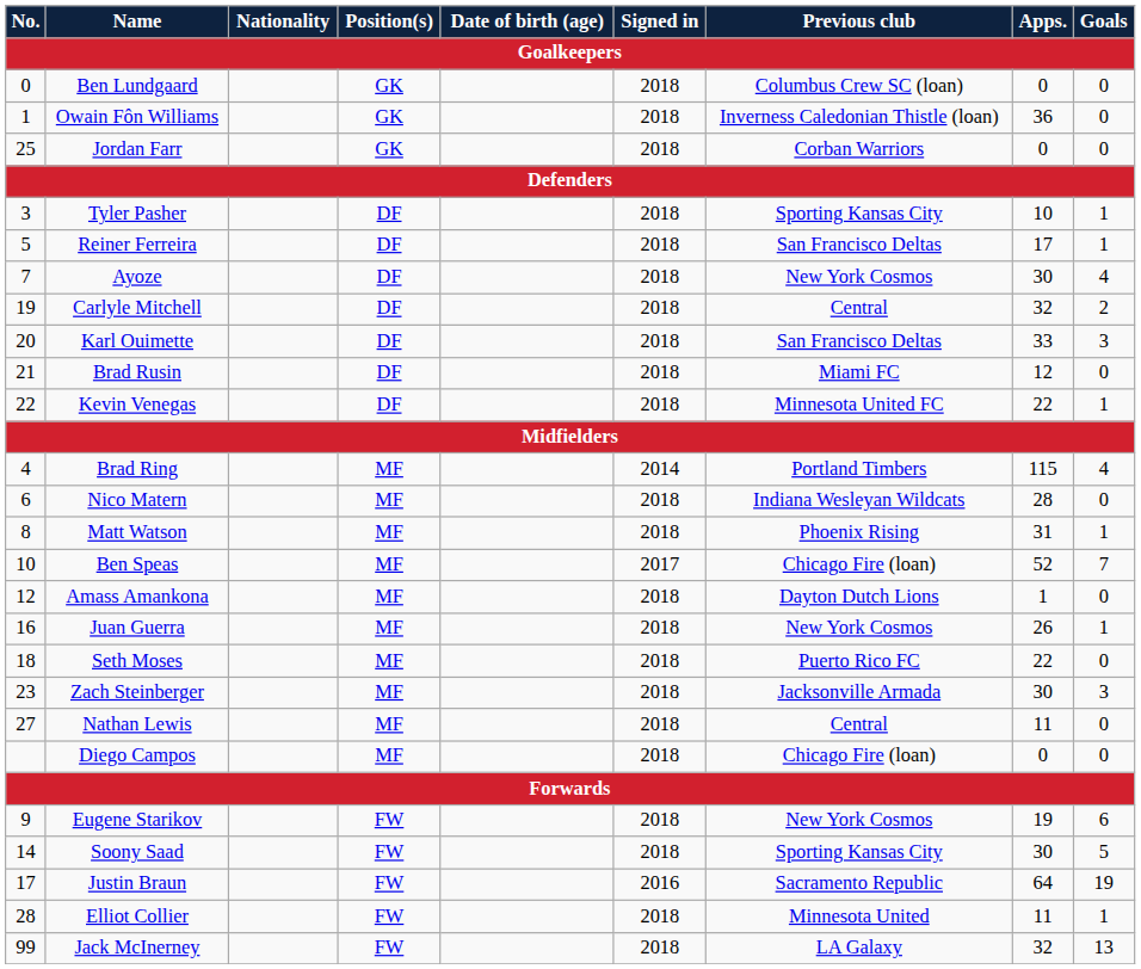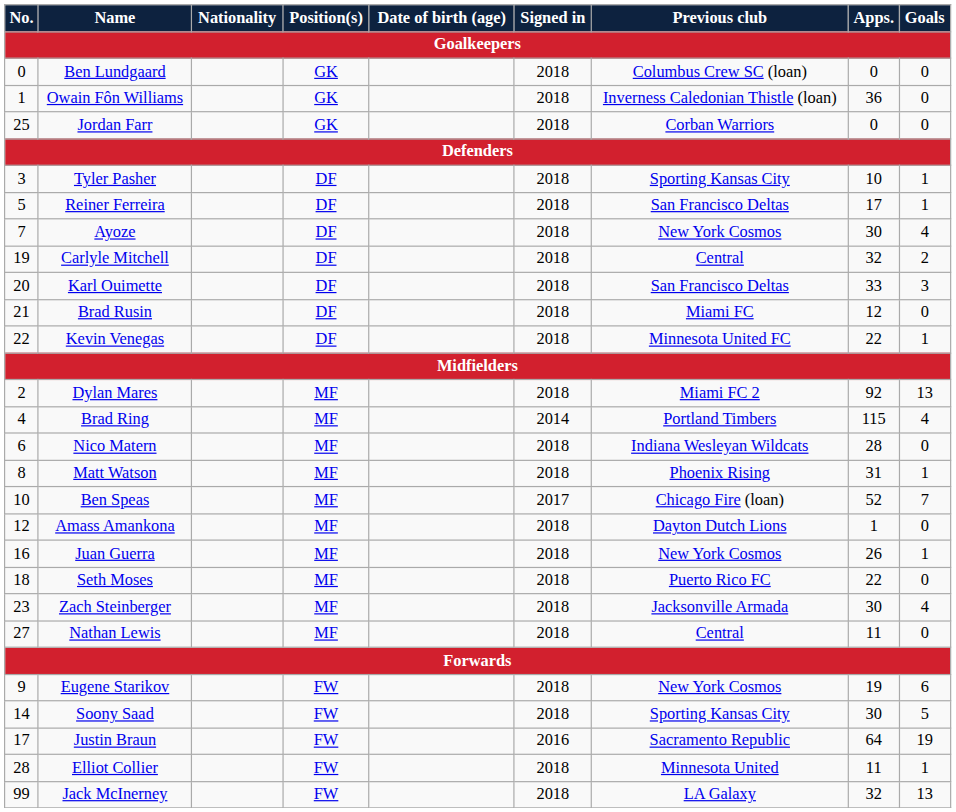 <table class="wikitable" style="text-align:center; font-size:86%; width:90%;">
 <tr>
 <th style="background:#0D223F; color:white; text-align:center;">No.</th>
 <th style="background:#0D223F; color:white; text-align:center;">Name</th>
 <th style="background:#0D223F; color:white; text-align:center;">Nationality</th>
 <th style="background:#0D223F; color:white; text-align:center;">Position(s)</th>
 <th style="background:#0D223F; color:white; text-align:center;">Date of birth (age)</th>
 <th style="background:#0D223F; color:white; text-align:center;">Signed in</th>
 <th style="background:#0D223F; color:white; text-align:center;">Previous club</th>
 <th style="background:#0D223F; color:white; text-align:center;">Apps.</th>
 <th style="background:#0D223F; color:white; text-align:center;">Goals</th>
 </tr>
 <tr>
 <th colspan=9 style="background:#D2202E; color:white; text-align:center;">Goalkeepers</th>
 </tr>
 <tr>
 <td>0</td>
 <td><a href='#'>Ben Lundgaard</a></td>
 <td></td>
 <td><a href='#'>GK</a></td>
 <td></td>
 <td>2018</td>
 <td> <a href='#'>Columbus Crew SC</a> (loan)</td>
 <td>0</td>
 <td>0</td>
 </tr>
 <tr>
 <td>1</td>
 <td><a href='#'>Owain Fôn Williams</a></td>
 <td></td>
 <td><a href='#'>GK</a></td>
 <td></td>
 <td>2018</td>
 <td> <a href='#'>Inverness Caledonian Thistle</a> (loan)</td>
 <td>36</td>
 <td>0</td>
 </tr>
 <tr>
 <td>25</td>
 <td><a href='#'>Jordan Farr</a></td>
 <td></td>
 <td><a href='#'>GK</a></td>
 <td></td>
 <td>2018</td>
 <td> <a href='#'>Corban Warriors</a></td>
 <td>0</td>
 <td>0</td>
 </tr>
 <tr>
 <th colspan=9 style="background:#D2202E; color:white; text-align:center;">Defenders</th>
 </tr>
 <tr>
 <td>3</td>
 <td><a href='#'>Tyler Pasher</a></td>
 <td></td>
 <td><a href='#'>DF</a></td>
 <td></td>
 <td>2018</td>
 <td> <a href='#'>Sporting Kansas City</a></td>
 <td>10</td>
 <td>1</td>
 </tr>
 <tr>
 <td>5</td>
 <td><a href='#'>Reiner Ferreira</a></td>
 <td></td>
 <td><a href='#'>DF</a></td>
 <td></td>
 <td>2018</td>
 <td> <a href='#'>San Francisco Deltas</a></td>
 <td>17</td>
 <td>1</td>
 </tr>
 <tr>
 <td>7</td>
 <td><a href='#'>Ayoze</a></td>
 <td></td>
 <td><a href='#'>DF</a></td>
 <td></td>
 <td>2018</td>
 <td> <a href='#'>New York Cosmos</a></td>
 <td>30</td>
 <td>4</td>
 </tr>
 <tr>
 <td>19</td>
 <td><a href='#'>Carlyle Mitchell</a></td>
 <td></td>
 <td><a href='#'>DF</a></td>
 <td></td>
 <td>2018</td>
 <td> <a href='#'>Central</a></td>
 <td>32</td>
 <td>2</td>
 </tr>
 <tr>
 <td>20</td>
 <td><a href='#'>Karl Ouimette</a></td>
 <td></td>
 <td><a href='#'>DF</a></td>
 <td></td>
 <td>2018</td>
 <td> <a href='#'>San Francisco Deltas</a></td>
 <td>33</td>
 <td>3</td>
 </tr>
 <tr>
 <td>21</td>
 <td><a href='#'>Brad Rusin</a></td>
 <td></td>
 <td><a href='#'>DF</a></td>
 <td></td>
 <td>2018</td>
 <td> <a href='#'>Miami FC</a></td>
 <td>12</td>
 <td>0</td>
 </tr>
 <tr>
 <td>22</td>
 <td><a href='#'>Kevin Venegas</a></td>
 <td></td>
 <td><a href='#'>DF</a></td>
 <td></td>
 <td>2018</td>
 <td> <a href='#'>Minnesota United FC</a></td>
 <td>22</td>
 <td>1</td>
 </tr>
 <tr>
 <th colspan=9 style="background:#D2202E; color:white; text-align:center;">Midfielders</th>
 </tr>
 <tr>
+<td>2</td>
+<td><a href='#'>Dylan Mares</a></td>
+<td></td>
+<td><a href='#'>MF</a></td>
+<td></td>
+<td>2018</td>
+<td> <a href='#'>Miami FC 2</a></td>
+<td>92</td>
+<td>13</td>
+</tr>
+<tr>
 <td>4</td>
 <td><a href='#'>Brad Ring</a></td>
 <td></td>
 <td><a href='#'>MF</a></td>
 <td></td>
 <td>2014</td>
 <td> <a href='#'>Portland Timbers</a></td>
 <td>115</td>
 <td>4</td>
 </tr>
 <tr>
 <td>6</td>
 <td><a href='#'>Nico Matern</a></td>
 <td></td>
 <td><a href='#'>MF</a></td>
 <td></td>
 <td>2018</td>
 <td> <a href='#'>Indiana Wesleyan Wildcats</a></td>
 <td>28</td>
 <td>0</td>
 </tr>
 <tr>
 <td>8</td>
 <td><a href='#'>Matt Watson</a></td>
 <td></td>
 <td><a href='#'>MF</a></td>
 <td></td>
 <td>2018</td>
 <td> <a href='#'>Phoenix Rising</a></td>
 <td>31</td>
 <td>1</td>
 </tr>
 <tr>
 <td>10</td>
 <td><a href='#'>Ben Speas</a></td>
 <td></td>
 <td><a href='#'>MF</a></td>
 <td></td>
 <td>2017</td>
 <td> <a href='#'>Chicago Fire</a> (loan)</td>
 <td>52</td>
 <td>7</td>
 </tr>
 <tr>
 <td>12</td>
 <td><a href='#'>Amass Amankona</a></td>
 <td></td>
 <td><a href='#'>MF</a></td>
 <td></td>
 <td>2018</td>
 <td> <a href='#'>Dayton Dutch Lions</a></td>
 <td>1</td>
 <td>0</td>
 </tr>
 <tr>
 <td>16</td>
 <td><a href='#'>Juan Guerra</a></td>
 <td></td>
 <td><a href='#'>MF</a></td>
 <td></td>
 <td>2018</td>
 <td> <a href='#'>New York Cosmos</a></td>
 <td>26</td>
 <td>1</td>
 </tr>
 <tr>
 <td>18</td>
 <td><a href='#'>Seth Moses</a></td>
 <td></td>
 <td><a href='#'>MF</a></td>
 <td></td>
 <td>2018</td>
 <td> <a href='#'>Puerto Rico FC</a></td>
 <td>22</td>
 <td>0</td>
 </tr>
 <tr>
 <td>23</td>
 <td><a href='#'>Zach Steinberger</a></td>
 <td></td>
 <td><a href='#'>MF</a></td>
 <td></td>
 <td>2018</td>
 <td> <a href='#'>Jacksonville Armada</a></td>
 <td>30</td>
-<td>3</td>
+<td>4</td>
 </tr>
 <tr>
 <td>27</td>
 <td><a href='#'>Nathan Lewis</a></td>
 <td></td>
 <td><a href='#'>MF</a></td>
 <td></td>
 <td>2018</td>
 <td> <a href='#'>Central</a></td>
 <td>11</td>
-<td>0</td>
-</tr>
-<tr>
-<td></td>
-<td><a href='#'>Diego Campos</a></td>
-<td></td>
-<td><a href='#'>MF</a></td>
-<td></td>
-<td>2018</td>
-<td> <a href='#'>Chicago Fire</a> (loan)</td>
-<td>0</td>
 <td>0</td>
 </tr>
 <tr>
 <th colspan=9 style="background:#D2202E; color:white; text-align:center;">Forwards</th>
 </tr>
 <tr>
 <td>9</td>
 <td><a href='#'>Eugene Starikov</a></td>
 <td></td>
 <td><a href='#'>FW</a></td>
 <td></td>
 <td>2018</td>
 <td> <a href='#'>New York Cosmos</a></td>
 <td>19</td>
 <td>6</td>
 </tr>
 <tr>
 <td>14</td>
 <td><a href='#'>Soony Saad</a></td>
 <td></td>
 <td><a href='#'>FW</a></td>
 <td></td>
 <td>2018</td>
 <td> <a href='#'>Sporting Kansas City</a></td>
 <td>30</td>
 <td>5</td>
 </tr>
 <tr>
 <td>17</td>
 <td><a href='#'>Justin Braun</a></td>
 <td></td>
 <td><a href='#'>FW</a></td>
 <td></td>
 <td>2016</td>
 <td> <a href='#'>Sacramento Republic</a></td>
 <td>64</td>
 <td>19</td>
 </tr>
 <tr>
 <td>28</td>
 <td><a href='#'>Elliot Collier</a></td>
 <td></td>
 <td><a href='#'>FW</a></td>
 <td></td>
 <td>2018</td>
 <td> <a href='#'>Minnesota United</a></td>
 <td>11</td>
 <td>1</td>
 </tr>
 <tr>
 <td>99</td>
 <td><a href='#'>Jack McInerney</a></td>
 <td></td>
 <td><a href='#'>FW</a></td>
 <td></td>
 <td>2018</td>
 <td> <a href='#'>LA Galaxy</a></td>
 <td>32</td>
 <td>13</td>
 </tr>
 </table>
